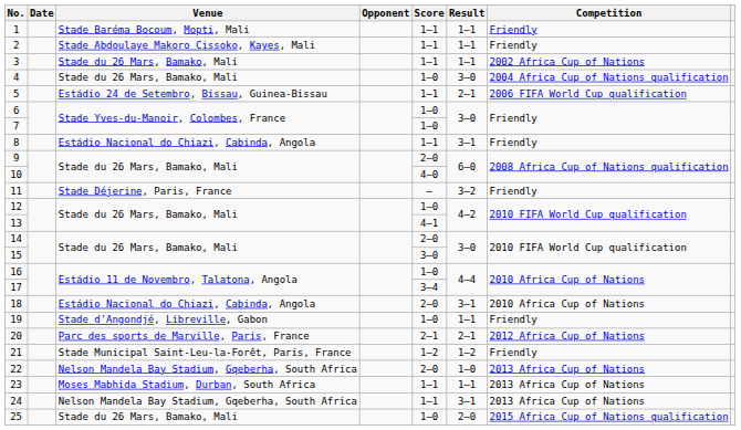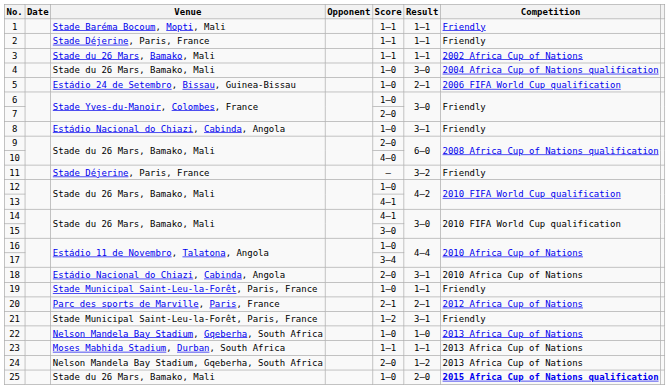 <table class="wikitable sortable">
 <tr>
 <th scope="col">No.</th>
 <th scope="col">Date</th>
 <th scope="col">Venue</th>
 <th scope="col">Opponent</th>
 <th scope="col">Score</th>
 <th scope="col">Result</th>
 <th scope="col">Competition</th>
 <th scope="col" class="unsortable"></th>
 </tr>
 <tr>
 <td style="text-align:center">1</td>
 <td></td>
 <td><a href='#'>Stade Baréma Bocoum</a>, <a href='#'>Mopti</a>, Mali</td>
 <td></td>
 <td style="text-align:center">1–1</td>
 <td style="text-align:center">1–1</td>
 <td><a href='#'>Friendly</a></td>
 <td></td>
 </tr>
 <tr>
 <td style="text-align:center">2</td>
 <td></td>
-<td><a href='#'>Stade Abdoulaye Makoro Cissoko</a>, <a href='#'>Kayes</a>, Mali</td>
+<td><a href='#'>Stade Déjerine</a>, Paris, France</td>
 <td></td>
 <td style="text-align:center">1–1</td>
 <td style="text-align:center">1–1</td>
 <td>Friendly</td>
 <td></td>
 </tr>
 <tr>
 <td style="text-align:center">3</td>
 <td></td>
 <td><a href='#'>Stade du 26 Mars</a>, <a href='#'>Bamako</a>, Mali</td>
 <td></td>
 <td style="text-align:center">1–1</td>
 <td style="text-align:center">1–1</td>
 <td><a href='#'>2002 Africa Cup of Nations</a></td>
 <td></td>
 </tr>
 <tr>
 <td style="text-align:center">4</td>
 <td></td>
 <td>Stade du 26 Mars, Bamako, Mali</td>
 <td></td>
 <td style="text-align:center">1–0</td>
 <td style="text-align:center">3–0</td>
 <td><a href='#'>2004 Africa Cup of Nations qualification</a></td>
 <td></td>
 </tr>
 <tr>
 <td style="text-align:center">5</td>
 <td></td>
 <td><a href='#'>Estádio 24 de Setembro</a>, <a href='#'>Bissau</a>, Guinea-Bissau</td>
 <td></td>
-<td style="text-align:center">1–1</td>
+<td style="text-align:center">1–0</td>
 <td style="text-align:center">2–1</td>
 <td><a href='#'>2006 FIFA World Cup qualification</a></td>
 <td></td>
 </tr>
 <tr>
 <td style="text-align:center">6</td>
 <td rowspan="2"></td>
 <td rowspan="2"><a href='#'>Stade Yves-du-Manoir</a>, <a href='#'>Colombes</a>, France</td>
 <td rowspan="2"></td>
 <td style="text-align:center">1–0</td>
 <td rowspan="2" style="text-align:center">3–0</td>
 <td rowspan="2">Friendly</td>
 <td rowspan="2"></td>
 </tr>
 <tr>
 <td style="text-align:center">7</td>
-<td style="text-align:center">1–0</td>
+<td style="text-align:center">2–0</td>
 </tr>
 <tr>
 <td style="text-align:center">8</td>
 <td></td>
 <td><a href='#'>Estádio Nacional do Chiazi</a>, <a href='#'>Cabinda</a>, Angola</td>
 <td></td>
-<td style="text-align:center">1–1</td>
+<td style="text-align:center">1–0</td>
 <td style="text-align:center">3–1</td>
 <td>Friendly</td>
 <td></td>
 </tr>
 <tr>
 <td style="text-align:center">9</td>
 <td rowspan="2"></td>
 <td rowspan="2">Stade du 26 Mars, Bamako, Mali</td>
 <td rowspan="2"></td>
 <td style="text-align:center">2–0</td>
 <td rowspan="2" style="text-align:center">6–0</td>
 <td rowspan="2"><a href='#'>2008 Africa Cup of Nations qualification</a></td>
 <td rowspan="2"></td>
 </tr>
 <tr>
 <td style="text-align:center">10</td>
 <td style="text-align:center">4–0</td>
 </tr>
 <tr>
 <td style="text-align:center">11</td>
 <td></td>
 <td><a href='#'>Stade Déjerine</a>, Paris, France</td>
 <td></td>
 <td style="text-align:center">–</td>
 <td style="text-align:center">3–2</td>
 <td>Friendly</td>
 <td></td>
 </tr>
 <tr>
 <td style="text-align:center">12</td>
 <td rowspan="2"></td>
 <td rowspan="2">Stade du 26 Mars, Bamako, Mali</td>
 <td rowspan="2"></td>
 <td style="text-align:center">1–0</td>
 <td rowspan="2" style="text-align:center">4–2</td>
 <td rowspan="2"><a href='#'>2010 FIFA World Cup qualification</a></td>
 <td rowspan="2"></td>
 </tr>
 <tr>
 <td style="text-align:center">13</td>
 <td style="text-align:center">4–1</td>
 </tr>
 <tr>
 <td style="text-align:center">14</td>
 <td rowspan="2"></td>
 <td rowspan="2">Stade du 26 Mars, Bamako, Mali</td>
 <td rowspan="2"></td>
-<td style="text-align:center">2–0</td>
+<td style="text-align:center">4–1</td>
 <td rowspan="2" style="text-align:center">3–0</td>
 <td rowspan="2">2010 FIFA World Cup qualification</td>
 <td rowspan="2"></td>
 </tr>
 <tr>
 <td style="text-align:center">15</td>
 <td style="text-align:center">3–0</td>
 </tr>
 <tr>
 <td style="text-align:center">16</td>
 <td rowspan="2"></td>
 <td rowspan="2"><a href='#'>Estádio 11 de Novembro</a>, <a href='#'>Talatona</a>, Angola</td>
 <td rowspan="2"></td>
 <td style="text-align:center">1–0</td>
 <td rowspan="2" style="text-align:center">4–4</td>
 <td rowspan="2"><a href='#'>2010 Africa Cup of Nations</a></td>
 <td rowspan="2"></td>
 </tr>
 <tr>
 <td style="text-align:center">17</td>
 <td style="text-align:center">3–4</td>
 </tr>
 <tr>
 <td style="text-align:center">18</td>
 <td></td>
 <td><a href='#'>Estádio Nacional do Chiazi</a>, <a href='#'>Cabinda</a>, Angola</td>
 <td></td>
 <td style="text-align:center">2–0</td>
 <td style="text-align:center">3–1</td>
 <td>2010 Africa Cup of Nations</td>
 <td></td>
 </tr>
 <tr>
 <td style="text-align:center">19</td>
 <td></td>
-<td><a href='#'>Stade d'Angondjé</a>, <a href='#'>Libreville</a>, Gabon</td>
+<td><a href='#'>Stade Municipal Saint-Leu-la-Forêt</a>, Paris, France</td>
 <td></td>
 <td style="text-align:center">1–0</td>
 <td style="text-align:center">1–1</td>
 <td>Friendly</td>
 <td></td>
 </tr>
 <tr>
 <td style="text-align:center">20</td>
 <td></td>
 <td><a href='#'>Parc des sports de Marville</a>, <a href='#'>Paris</a>, France</td>
 <td></td>
 <td style="text-align:center">2–1</td>
 <td style="text-align:center">2–1</td>
 <td><a href='#'>2012 Africa Cup of Nations</a></td>
 <td></td>
 </tr>
 <tr>
 <td style="text-align:center">21</td>
 <td></td>
 <td>Stade Municipal Saint-Leu-la-Forêt, Paris, France</td>
 <td></td>
 <td style="text-align:center">1–2</td>
-<td style="text-align:center">1–2</td>
+<td style="text-align:center">3–1</td>
 <td>Friendly</td>
 <td></td>
 </tr>
 <tr>
 <td style="text-align:center">22</td>
 <td></td>
 <td><a href='#'>Nelson Mandela Bay Stadium</a>, <a href='#'>Gqeberha</a>, South Africa</td>
 <td></td>
-<td style="text-align:center">2–0</td>
+<td style="text-align:center">1–0</td>
 <td style="text-align:center">1–0</td>
 <td><a href='#'>2013 Africa Cup of Nations</a></td>
 <td></td>
 </tr>
 <tr>
 <td style="text-align:center">23</td>
 <td></td>
 <td><a href='#'>Moses Mabhida Stadium</a>, <a href='#'>Durban</a>, South Africa</td>
 <td></td>
 <td style="text-align:center">1–1</td>
 <td style="text-align:center">1–1</td>
 <td>2013 Africa Cup of Nations</td>
 <td></td>
 </tr>
 <tr>
 <td style="text-align:center">24</td>
 <td></td>
 <td>Nelson Mandela Bay Stadium, Gqeberha, South Africa</td>
 <td></td>
-<td style="text-align:center">1–1</td>
-<td style="text-align:center">3–1</td>
+<td style="text-align:center">2–0</td>
+<td style="text-align:center">1–2</td>
 <td>2013 Africa Cup of Nations</td>
 <td></td>
 </tr>
 <tr>
 <td style="text-align:center">25</td>
 <td></td>
 <td>Stade du 26 Mars, Bamako, Mali</td>
 <td></td>
 <td style="text-align:center">1–0</td>
 <td style="text-align:center">2–0</td>
-<td><a href='#'>2015 Africa Cup of Nations qualification</a></td>
+<td><strong><a href='#'>2015 Africa Cup of Nations qualification</a></strong></td>
 <td></td>
 </tr>
 </table>
